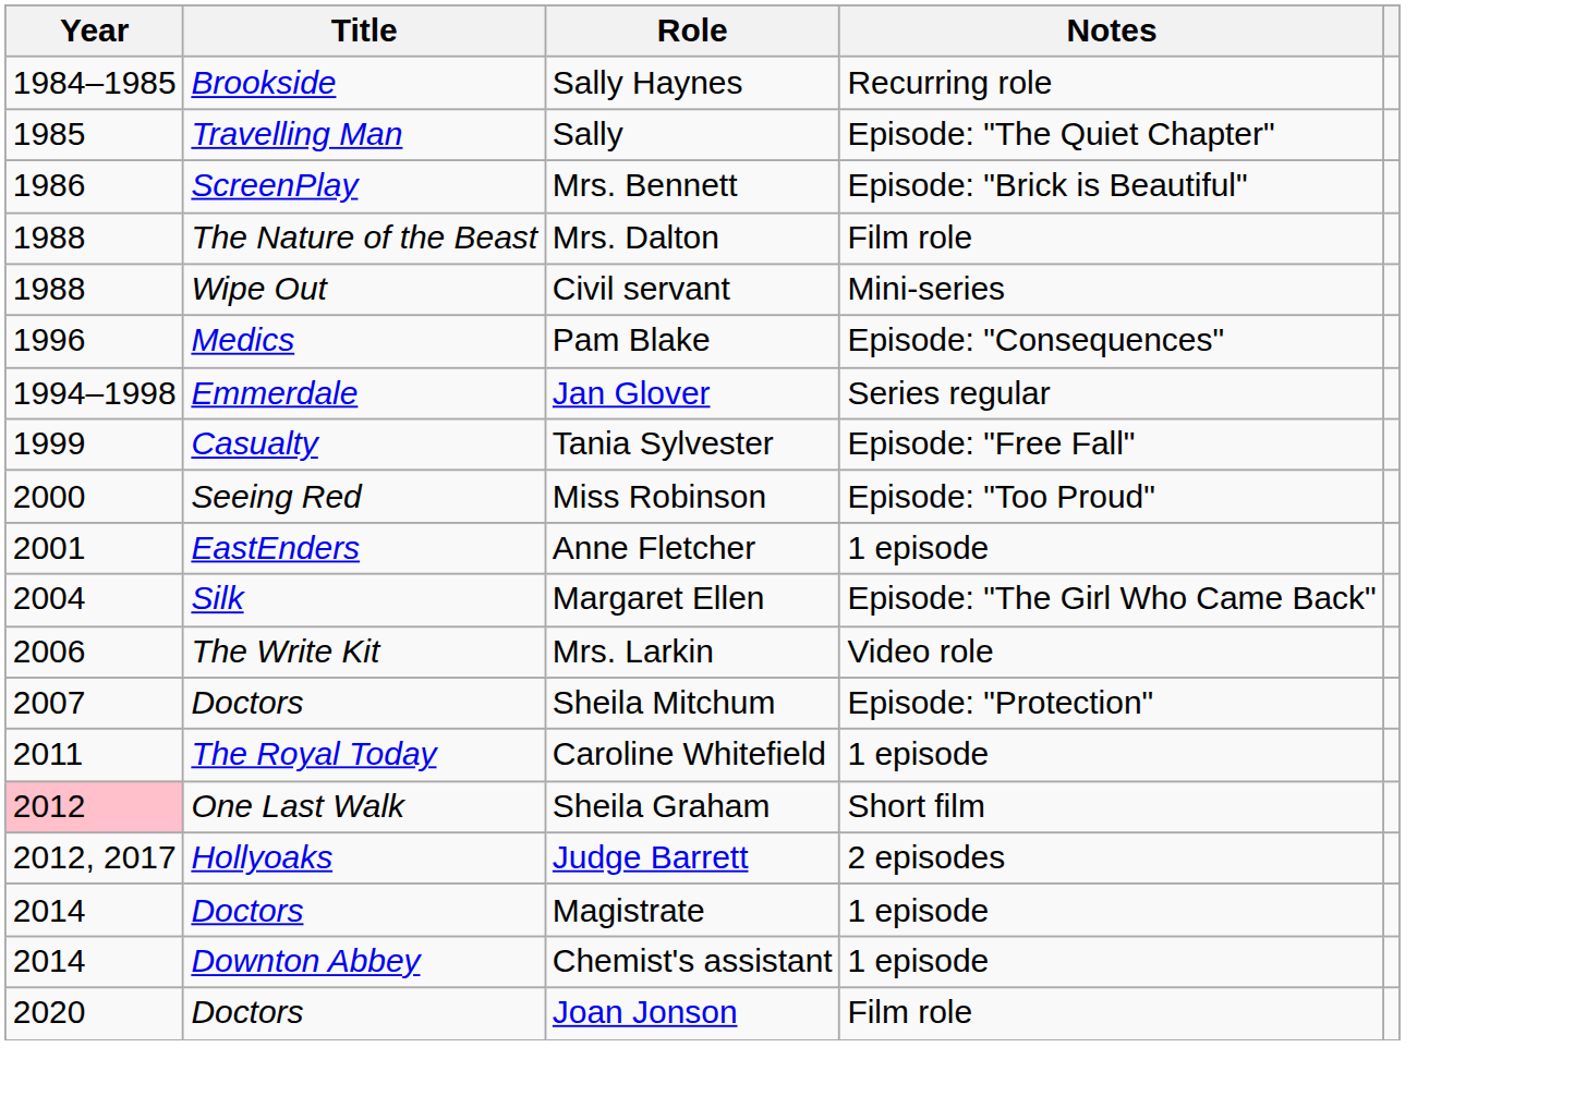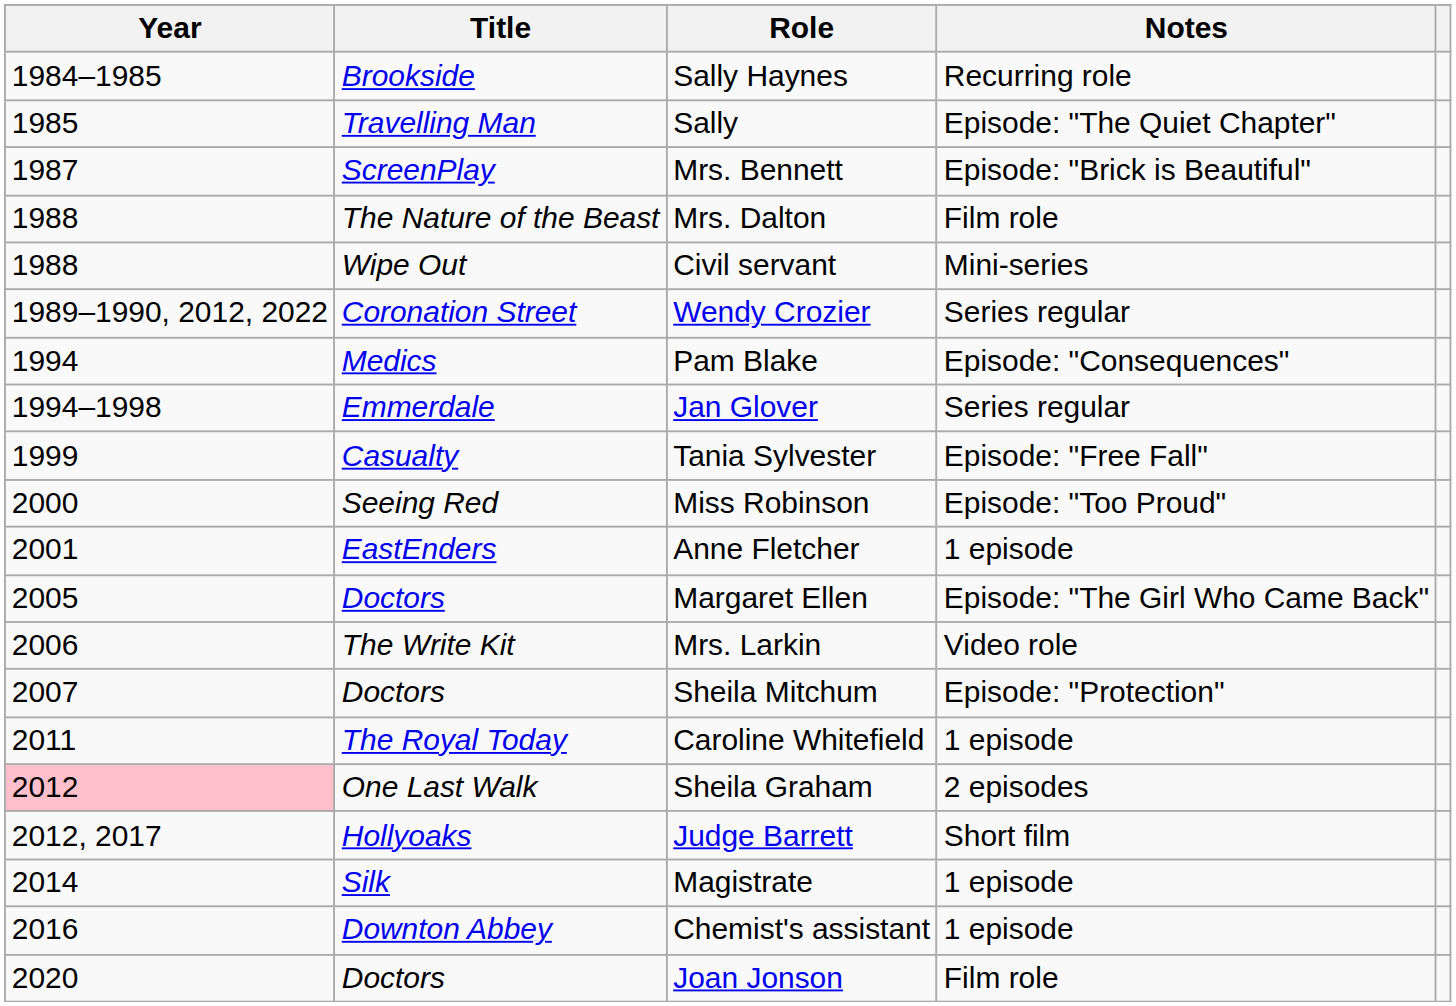 <table class="wikitable sortable">
 <tr>
 <th>Year</th>
 <th>Title</th>
 <th>Role</th>
 <th class="unsortable">Notes</th>
 <th class="unsortable"></th>
 </tr>
 <tr>
 <td>1984–1985</td>
 <td><em><a href='#'>Brookside</a></em></td>
 <td>Sally Haynes</td>
 <td>Recurring role</td>
 <td align="center"></td>
 </tr>
 <tr>
 <td>1985</td>
 <td><em><a href='#'>Travelling Man</a></em></td>
 <td>Sally</td>
 <td>Episode: "The Quiet Chapter"</td>
 <td align="center"></td>
 </tr>
 <tr>
-<td>1986</td>
+<td>1987</td>
 <td><em><a href='#'>ScreenPlay</a></em></td>
 <td>Mrs. Bennett</td>
 <td>Episode: "Brick is Beautiful"</td>
 <td align="center"></td>
 </tr>
 <tr>
 <td>1988</td>
 <td><em>The Nature of the Beast</em></td>
 <td>Mrs. Dalton</td>
 <td>Film role</td>
 <td align="center"></td>
 </tr>
 <tr>
 <td>1988</td>
 <td><em>Wipe Out</em></td>
 <td>Civil servant</td>
 <td>Mini-series</td>
 <td align="center"></td>
 </tr>
 <tr>
-<td>1996</td>
+<td>1989–1990, 2012, 2022</td>
+<td><em><a href='#'>Coronation Street</a></em></td>
+<td><a href='#'>Wendy Crozier</a></td>
+<td>Series regular</td>
+<td align="center"></td>
+</tr>
+<tr>
+<td>1994</td>
 <td><em><a href='#'>Medics</a></em></td>
 <td>Pam Blake</td>
 <td>Episode: "Consequences"</td>
 <td align="center"></td>
 </tr>
 <tr>
 <td>1994–1998</td>
 <td><em><a href='#'>Emmerdale</a></em></td>
 <td><a href='#'>Jan Glover</a></td>
 <td>Series regular</td>
 <td align="center"></td>
 </tr>
 <tr>
 <td>1999</td>
 <td><em><a href='#'>Casualty</a></em></td>
 <td>Tania Sylvester</td>
 <td>Episode: "Free Fall"</td>
 <td align="center"></td>
 </tr>
 <tr>
 <td>2000</td>
 <td><em>Seeing Red</em></td>
 <td>Miss Robinson</td>
 <td>Episode: "Too Proud"</td>
 <td align="center"></td>
 </tr>
 <tr>
 <td>2001</td>
 <td><em><a href='#'>EastEnders</a></em></td>
 <td>Anne Fletcher</td>
 <td>1 episode</td>
 <td align="center"></td>
 </tr>
 <tr>
-<td>2004</td>
-<td><em><a href='#'>Silk</a></em></td>
+<td>2005</td>
+<td><em><a href='#'>Doctors</a></em></td>
 <td>Margaret Ellen</td>
 <td>Episode: "The Girl Who Came Back"</td>
 <td align="center"></td>
 </tr>
 <tr>
 <td>2006</td>
 <td><em>The Write Kit</em></td>
 <td>Mrs. Larkin</td>
 <td>Video role</td>
 <td align="center"></td>
 </tr>
 <tr>
 <td>2007</td>
 <td><em>Doctors</em></td>
 <td>Sheila Mitchum</td>
 <td>Episode: "Protection"</td>
 <td align="center"></td>
 </tr>
 <tr>
 <td>2011</td>
 <td><em><a href='#'>The Royal Today</a></em></td>
 <td>Caroline Whitefield</td>
 <td>1 episode</td>
 <td align="center"></td>
 </tr>
 <tr>
 <td style="background: pink;">2012</td>
 <td><em>One Last Walk</em></td>
 <td>Sheila Graham</td>
-<td>Short film</td>
+<td>2 episodes</td>
 <td align="center"></td>
 </tr>
 <tr>
 <td>2012, 2017</td>
 <td><em><a href='#'>Hollyoaks</a></em></td>
 <td><a href='#'>Judge Barrett</a></td>
-<td>2 episodes</td>
+<td>Short film</td>
 <td align="center"></td>
 </tr>
 <tr>
 <td>2014</td>
-<td><em><a href='#'>Doctors</a></em></td>
+<td><em><a href='#'>Silk</a></em></td>
 <td>Magistrate</td>
 <td>1 episode</td>
 <td align="center"></td>
 </tr>
 <tr>
-<td>2014</td>
+<td>2016</td>
 <td><em><a href='#'>Downton Abbey</a></em></td>
 <td>Chemist's assistant</td>
 <td>1 episode</td>
 <td align="center"></td>
 </tr>
 <tr>
 <td>2020</td>
 <td><em>Doctors</em></td>
 <td><a href='#'>Joan Jonson</a></td>
 <td>Film role</td>
 <td align="center"></td>
 </tr>
 </table>
